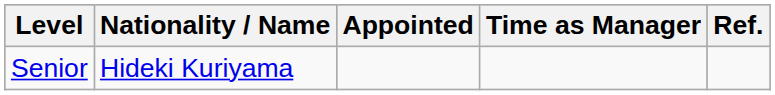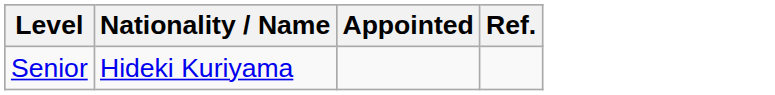 <table class="wikitable">
 <tr>
 <th>Level</th>
 <th>Nationality / Name</th>
 <th>Appointed</th>
-<th>Time as Manager</th>
 <th>Ref.</th>
 </tr>
 <tr>
 <td><a href='#'>Senior</a></td>
 <td> <a href='#'>Hideki Kuriyama</a></td>
 <td></td>
 <td></td>
-<td></td>
 </tr>
 </table>
